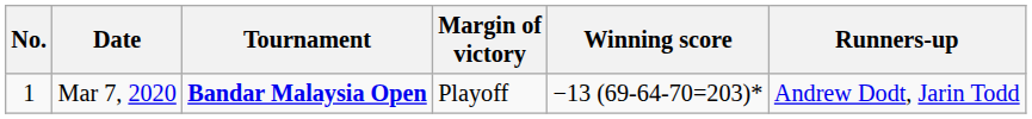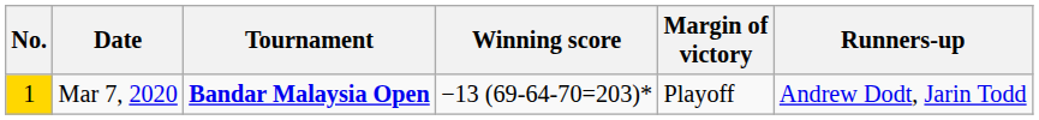 <table class="wikitable" style="font-size:95%;">
 <tr>
 <th>No.</th>
 <th>Date</th>
 <th>Tournament</th>
+<th>Winning score</th>
 <th>Margin of<br>victory</th>
-<th>Winning score</th>
 <th>Runners-up</th>
 </tr>
 <tr>
-<td align=center>1</td>
+<td align=center style="background: gold;">1</td>
 <td align=right>Mar 7, <a href='#'>2020</a></td>
 <td><strong><a href='#'>Bandar Malaysia Open</a></strong></td>
+<td>−13 (69-64-70=203)*</td>
 <td>Playoff</td>
-<td>−13 (69-64-70=203)*</td>
 <td> <a href='#'>Andrew Dodt</a>,  <a href='#'>Jarin Todd</a></td>
 </tr>
 </table>
